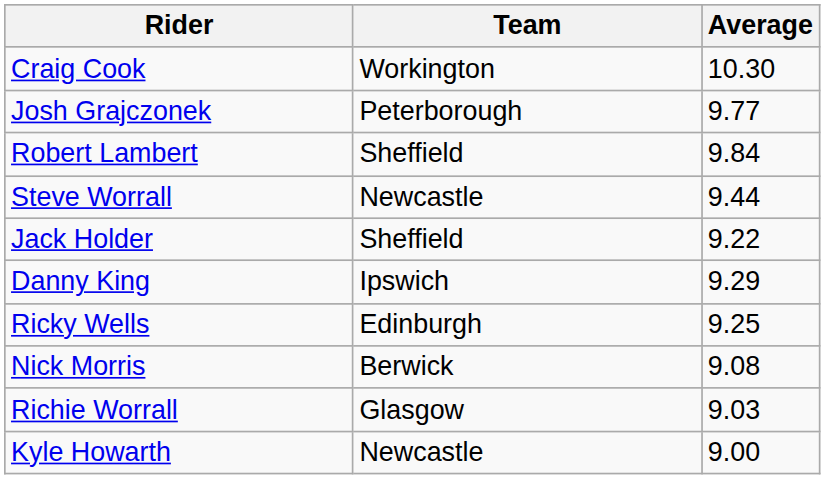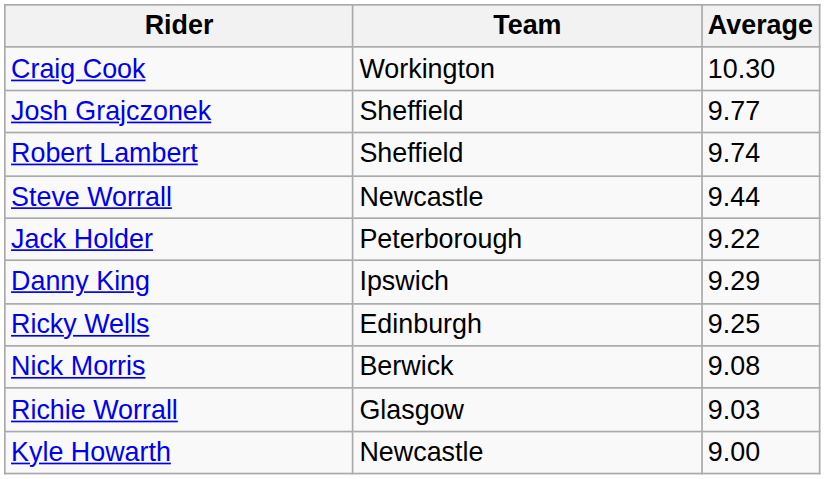 <table class="wikitable" style="font-size: 100%">
 <tr>
 <th width=200>Rider</th>
 <th width=200>Team</th>
 <th width=40>Average</th>
 </tr>
 <tr>
 <td align="left"> <a href='#'>Craig Cook</a></td>
 <td>Workington</td>
 <td>10.30</td>
 </tr>
 <tr>
 <td align="left"> <a href='#'>Josh Grajczonek</a></td>
-<td>Peterborough</td>
+<td>Sheffield</td>
 <td>9.77</td>
 </tr>
 <tr>
 <td align="left"> <a href='#'>Robert Lambert</a></td>
 <td>Sheffield</td>
-<td>9.84</td>
+<td>9.74</td>
 </tr>
 <tr>
 <td align="left"> <a href='#'>Steve Worrall</a></td>
 <td>Newcastle</td>
 <td>9.44</td>
 </tr>
 <tr>
 <td align="left"> <a href='#'>Jack Holder</a></td>
-<td>Sheffield</td>
+<td>Peterborough</td>
 <td>9.22</td>
 </tr>
 <tr>
 <td align="left"> <a href='#'>Danny King</a></td>
 <td>Ipswich</td>
 <td>9.29</td>
 </tr>
 <tr>
 <td align="left"> <a href='#'>Ricky Wells</a></td>
 <td>Edinburgh</td>
 <td>9.25</td>
 </tr>
 <tr>
 <td align="left"> <a href='#'>Nick Morris</a></td>
 <td>Berwick</td>
 <td>9.08</td>
 </tr>
 <tr>
 <td align="left"> <a href='#'>Richie Worrall</a></td>
 <td>Glasgow</td>
 <td>9.03</td>
 </tr>
 <tr>
 <td align="left"> <a href='#'>Kyle Howarth</a></td>
 <td>Newcastle</td>
 <td>9.00</td>
 </tr>
 </table>
